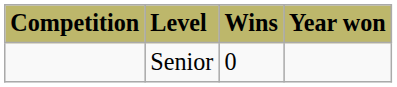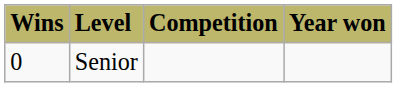 <table class="wikitable">
 <tr style="background:#bdb76b;">
+<td><strong>Wins</strong></td>
+<td><strong>Level</strong></td>
 <td><strong>Competition</strong></td>
-<td><strong>Level</strong></td>
-<td><strong>Wins</strong></td>
 <td><strong>Year won</strong></td>
 </tr>
 <tr>
+<td>0</td>
+<td>Senior</td>
 <td><strong></strong></td>
-<td>Senior</td>
-<td>0</td>
 <td></td>
 </tr>
 </table>
